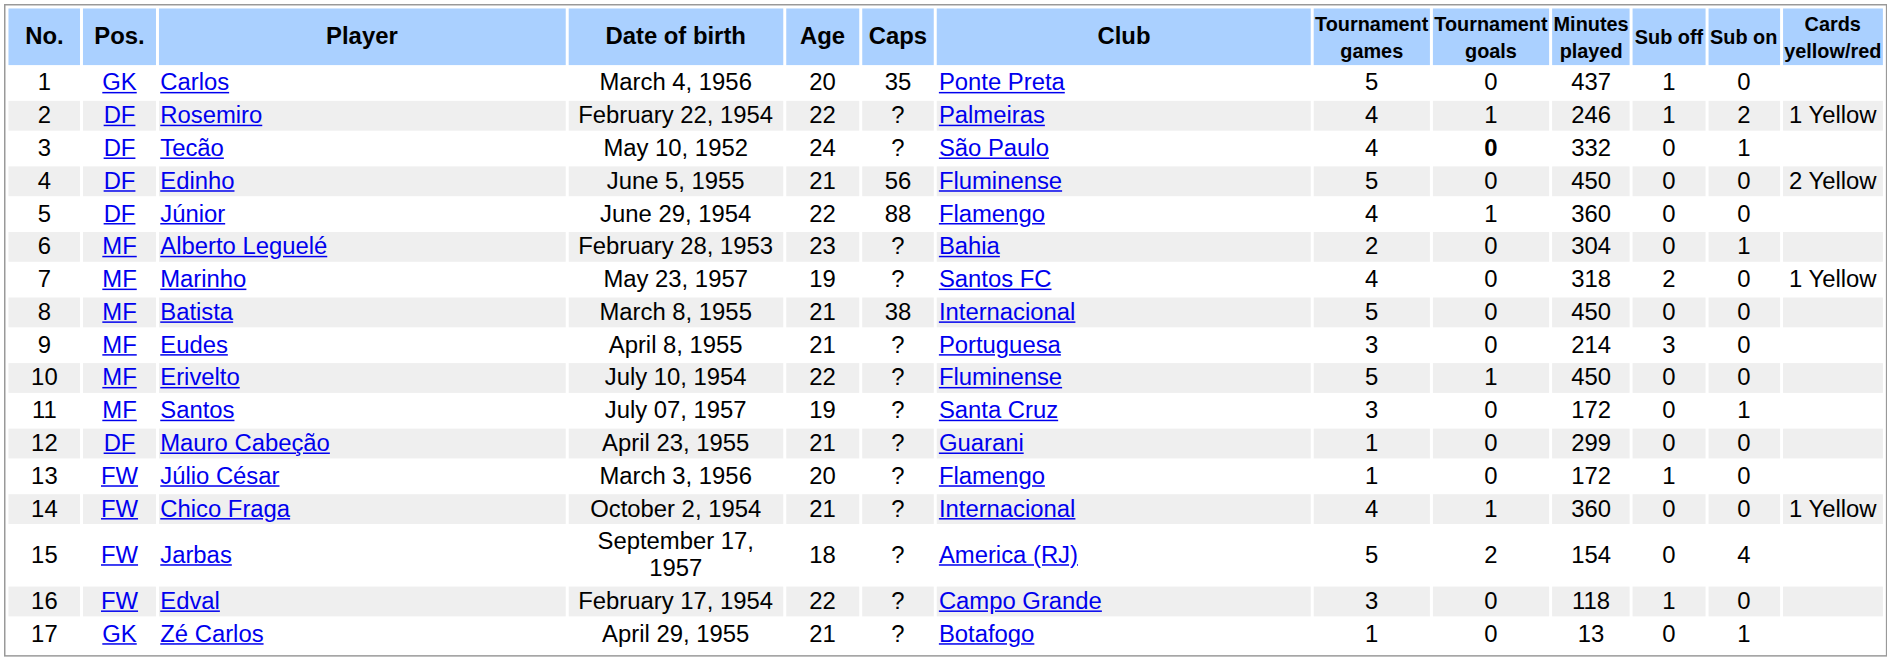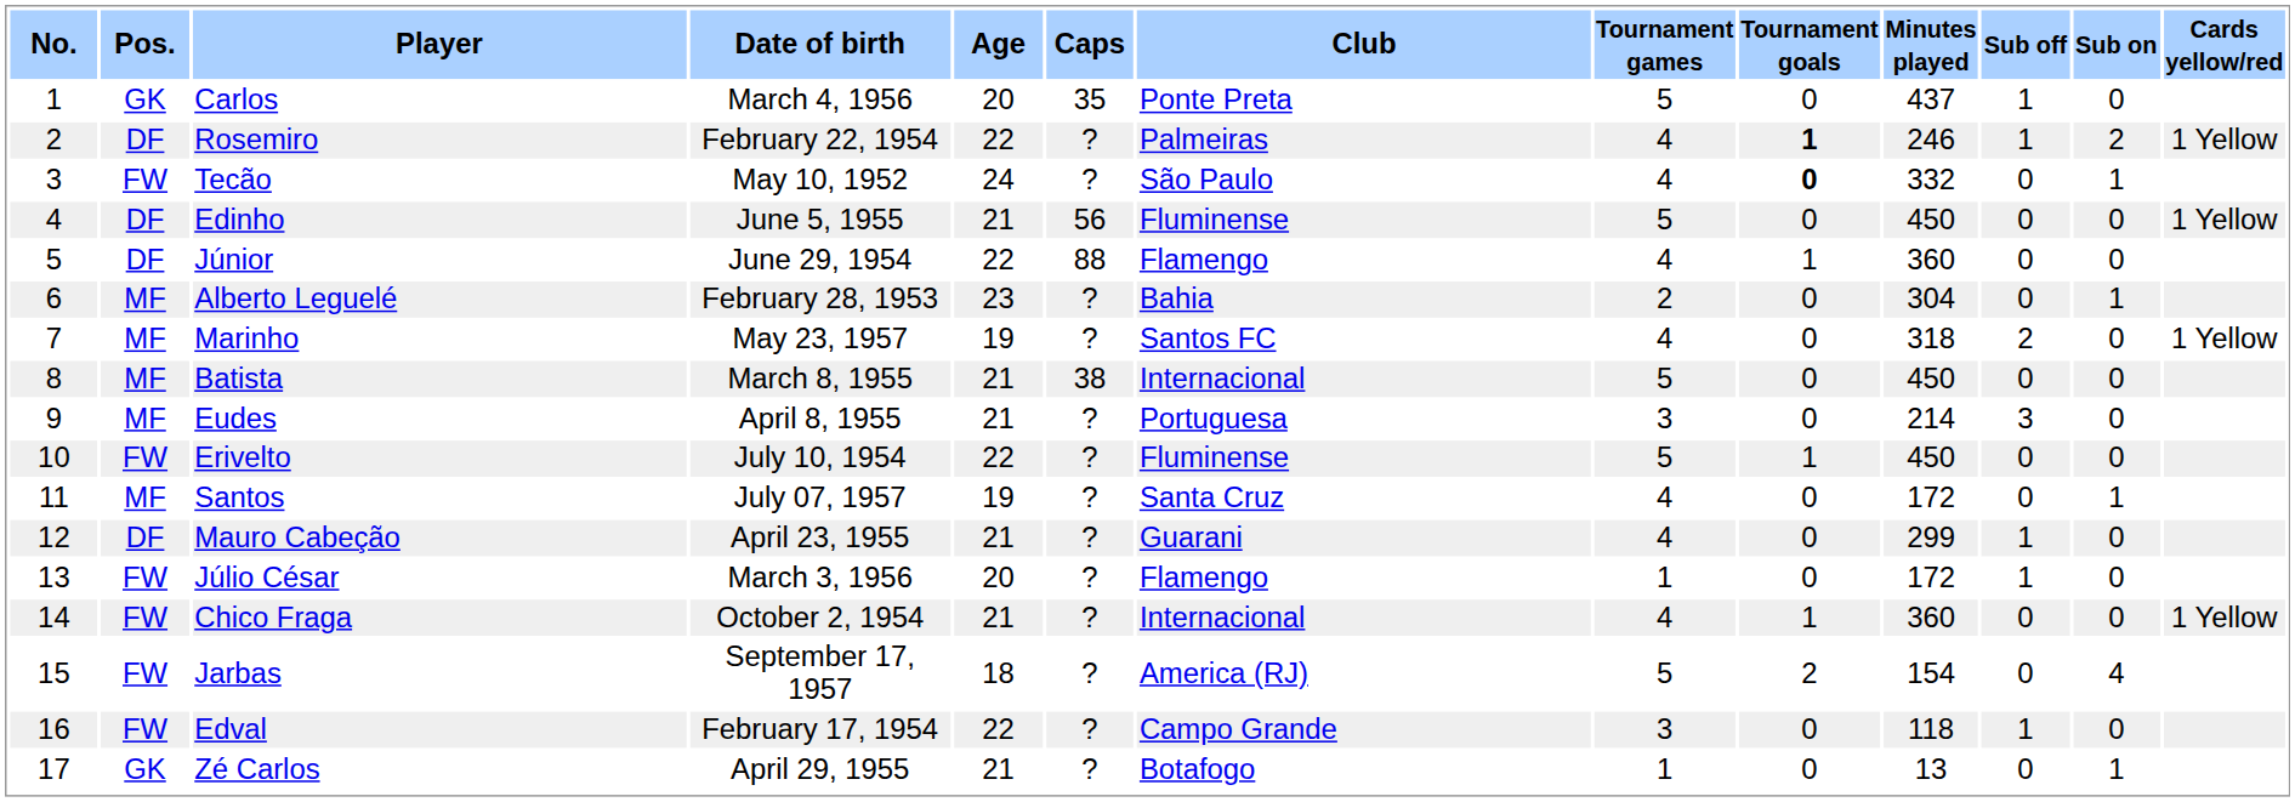 <table border="0" width="100%" style="border: 1px solid #999; background-color:#FFFFFF; text-align:center">
 <tr align="center" bgcolor="#AAD0FF">
 <th width=4%>No.</th>
 <th width=4%>Pos.</th>
 <th width=23%>Player</th>
 <th width=12%>Date of birth</th>
 <th width=4%>Age</th>
 <th width=4%>Caps</th>
 <th width=21%>Club</th>
 <th width=6%><small>Tournament<br>games</small></th>
 <th width=6%><small>Tournament<br>goals</small></th>
 <th width=4%><small>Minutes<br>played</small></th>
 <th width=4%><small>Sub off</small></th>
 <th width=4%><small>Sub on</small></th>
 <th width=4%><small>Cards<br>yellow/red</small></th>
 </tr>
 <tr>
 <td>1</td>
 <td><a href='#'>GK</a></td>
 <td align="left"><a href='#'>Carlos</a></td>
 <td>March 4, 1956</td>
 <td>20</td>
 <td>35</td>
 <td align="left"> <a href='#'>Ponte Preta</a></td>
 <td>5</td>
 <td>0</td>
 <td>437</td>
 <td>1</td>
 <td>0</td>
 </tr>
 <tr bgcolor="#EFEFEF">
 <td>2</td>
 <td><a href='#'>DF</a></td>
 <td align="left"><a href='#'>Rosemiro</a></td>
 <td>February 22, 1954</td>
 <td>22</td>
 <td>?</td>
 <td align="left"> <a href='#'>Palmeiras</a></td>
 <td>4</td>
-<td>1</td>
+<td><strong>1</strong></td>
 <td>246</td>
 <td>1</td>
 <td>2</td>
 <td>1 Yellow</td>
 </tr>
 <tr>
 <td>3</td>
-<td><a href='#'>DF</a></td>
+<td><a href='#'>FW</a></td>
 <td align="left"><a href='#'>Tecão</a></td>
 <td>May 10, 1952</td>
 <td>24</td>
 <td>?</td>
 <td align="left"> <a href='#'>São Paulo</a></td>
 <td>4</td>
 <td><strong>0</strong></td>
 <td>332</td>
 <td>0</td>
 <td>1</td>
 <td></td>
 </tr>
 <tr bgcolor="#EFEFEF">
 <td>4</td>
 <td><a href='#'>DF</a></td>
 <td align="left"><a href='#'>Edinho</a></td>
 <td>June 5, 1955</td>
 <td>21</td>
 <td>56</td>
 <td align="left"> <a href='#'>Fluminense</a></td>
 <td>5</td>
 <td>0</td>
 <td>450</td>
 <td>0</td>
 <td>0</td>
-<td>2 Yellow</td>
+<td>1 Yellow</td>
 </tr>
 <tr>
 <td>5</td>
 <td><a href='#'>DF</a></td>
 <td align="left"><a href='#'>Júnior</a></td>
 <td>June 29, 1954</td>
 <td>22</td>
 <td>88</td>
 <td align="left"> <a href='#'>Flamengo</a></td>
 <td>4</td>
 <td>1</td>
 <td>360</td>
 <td>0</td>
 <td>0</td>
 <td></td>
 </tr>
 <tr bgcolor="#EFEFEF">
 <td>6</td>
 <td><a href='#'>MF</a></td>
 <td align="left"><a href='#'>Alberto Leguelé</a></td>
 <td>February 28, 1953</td>
 <td>23</td>
 <td>?</td>
 <td align="left"> <a href='#'>Bahia</a></td>
 <td>2</td>
 <td>0</td>
 <td>304</td>
 <td>0</td>
 <td>1</td>
 <td></td>
 </tr>
 <tr>
 <td>7</td>
 <td><a href='#'>MF</a></td>
 <td align="left"><a href='#'>Marinho</a></td>
 <td>May 23, 1957</td>
 <td>19</td>
 <td>?</td>
 <td align="left"> <a href='#'>Santos FC</a></td>
 <td>4</td>
 <td>0</td>
 <td>318</td>
 <td>2</td>
 <td>0</td>
 <td>1 Yellow</td>
 </tr>
 <tr bgcolor="#EFEFEF">
 <td>8</td>
 <td><a href='#'>MF</a></td>
 <td align="left"><a href='#'>Batista</a></td>
 <td>March 8, 1955</td>
 <td>21</td>
 <td>38</td>
 <td align="left"> <a href='#'>Internacional</a></td>
 <td>5</td>
 <td>0</td>
 <td>450</td>
 <td>0</td>
 <td>0</td>
 <td></td>
 </tr>
 <tr>
 <td>9</td>
 <td><a href='#'>MF</a></td>
 <td align="left"><a href='#'>Eudes</a></td>
 <td>April 8, 1955</td>
 <td>21</td>
 <td>?</td>
 <td align="left"> <a href='#'>Portuguesa</a></td>
 <td>3</td>
 <td>0</td>
 <td>214</td>
 <td>3</td>
 <td>0</td>
 <td></td>
 </tr>
 <tr bgcolor="#EFEFEF">
 <td>10</td>
-<td><a href='#'>MF</a></td>
+<td><a href='#'>FW</a></td>
 <td align="left"><a href='#'>Erivelto</a></td>
 <td>July 10, 1954</td>
 <td>22</td>
 <td>?</td>
 <td align="left"> <a href='#'>Fluminense</a></td>
 <td>5</td>
 <td>1</td>
 <td>450</td>
 <td>0</td>
 <td>0</td>
 <td></td>
 </tr>
 <tr>
 <td>11</td>
 <td><a href='#'>MF</a></td>
 <td align="left"><a href='#'>Santos</a></td>
 <td>July 07, 1957</td>
 <td>19</td>
 <td>?</td>
 <td align="left"> <a href='#'>Santa Cruz</a></td>
-<td>3</td>
+<td>4</td>
 <td>0</td>
 <td>172</td>
 <td>0</td>
 <td>1</td>
 <td></td>
 </tr>
 <tr bgcolor="#EFEFEF">
 <td>12</td>
 <td><a href='#'>DF</a></td>
 <td align="left"><a href='#'>Mauro Cabeção</a></td>
 <td>April 23, 1955</td>
 <td>21</td>
 <td>?</td>
 <td align="left"> <a href='#'>Guarani</a></td>
-<td>1</td>
+<td>4</td>
 <td>0</td>
 <td>299</td>
-<td>0</td>
+<td>1</td>
 <td>0</td>
 <td></td>
 </tr>
 <tr>
 <td>13</td>
 <td><a href='#'>FW</a></td>
 <td align="left"><a href='#'>Júlio César</a></td>
 <td>March 3, 1956</td>
 <td>20</td>
 <td>?</td>
 <td align="left"> <a href='#'>Flamengo</a></td>
 <td>1</td>
 <td>0</td>
 <td>172</td>
 <td>1</td>
 <td>0</td>
 <td></td>
 </tr>
 <tr bgcolor="#EFEFEF">
 <td>14</td>
 <td><a href='#'>FW</a></td>
 <td align="left"><a href='#'>Chico Fraga</a></td>
 <td>October 2, 1954</td>
 <td>21</td>
 <td>?</td>
 <td align="left"> <a href='#'>Internacional</a></td>
 <td>4</td>
 <td>1</td>
 <td>360</td>
 <td>0</td>
 <td>0</td>
 <td>1 Yellow</td>
 </tr>
 <tr>
 <td>15</td>
 <td><a href='#'>FW</a></td>
 <td align="left"><a href='#'>Jarbas</a></td>
 <td>September 17, 1957</td>
 <td>18</td>
 <td>?</td>
 <td align="left"> <a href='#'>America (RJ)</a></td>
 <td>5</td>
 <td>2</td>
 <td>154</td>
 <td>0</td>
 <td>4</td>
 <td></td>
 </tr>
 <tr bgcolor="#EFEFEF">
 <td>16</td>
 <td><a href='#'>FW</a></td>
 <td align="left"><a href='#'>Edval</a></td>
 <td>February 17, 1954</td>
 <td>22</td>
 <td>?</td>
 <td align="left"> <a href='#'>Campo Grande</a></td>
 <td>3</td>
 <td>0</td>
 <td>118</td>
 <td>1</td>
 <td>0</td>
 <td></td>
 </tr>
 <tr>
 <td>17</td>
 <td><a href='#'>GK</a></td>
 <td align="left"><a href='#'>Zé Carlos</a></td>
 <td>April 29, 1955</td>
 <td>21</td>
 <td>?</td>
 <td align="left"> <a href='#'>Botafogo</a></td>
 <td>1</td>
 <td>0</td>
 <td>13</td>
 <td>0</td>
 <td>1</td>
 <td></td>
 </tr>
 <tr>
 </tr>
 </table>
